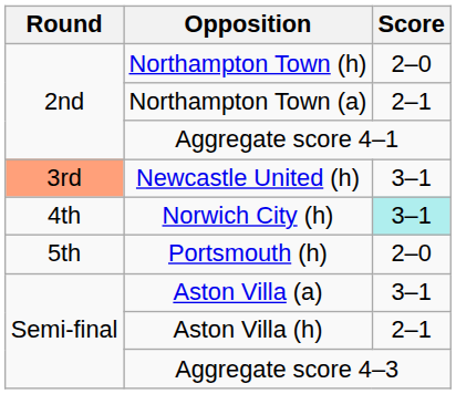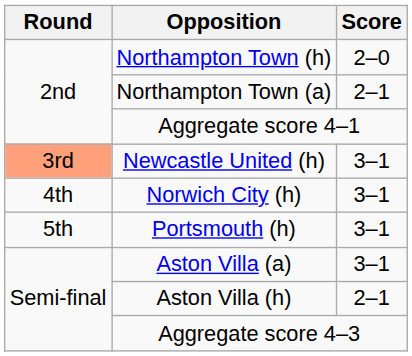 <table class="wikitable" align="left" style="text-align:center;margin-right:1em">
 <tr>
 <th>Round</th>
 <th>Opposition</th>
 <th>Score</th>
 </tr>
 <tr>
 <td rowspan=3>2nd</td>
 <td><a href='#'>Northampton Town</a> (h)</td>
 <td>2–0</td>
 </tr>
 <tr>
 <td>Northampton Town (a)</td>
 <td>2–1</td>
 </tr>
 <tr>
 <td colspan="2">Aggregate score 4–1</td>
 </tr>
 <tr>
 <td style="background: lightsalmon;">3rd</td>
 <td><a href='#'>Newcastle United</a> (h)</td>
 <td>3–1</td>
 </tr>
 <tr>
 <td>4th</td>
 <td><a href='#'>Norwich City</a> (h)</td>
-<td style="background: paleturquoise;">3–1</td>
+<td>3–1</td>
 </tr>
 <tr>
 <td>5th</td>
 <td><a href='#'>Portsmouth</a> (h)</td>
-<td>2–0</td>
+<td>3–1</td>
 </tr>
 <tr>
 <td rowspan=3>Semi-final</td>
 <td><a href='#'>Aston Villa</a> (a)</td>
 <td>3–1</td>
 </tr>
 <tr>
 <td>Aston Villa (h)</td>
 <td>2–1</td>
 </tr>
 <tr>
 <td colspan="2">Aggregate score 4–3</td>
 </tr>
 </table>
